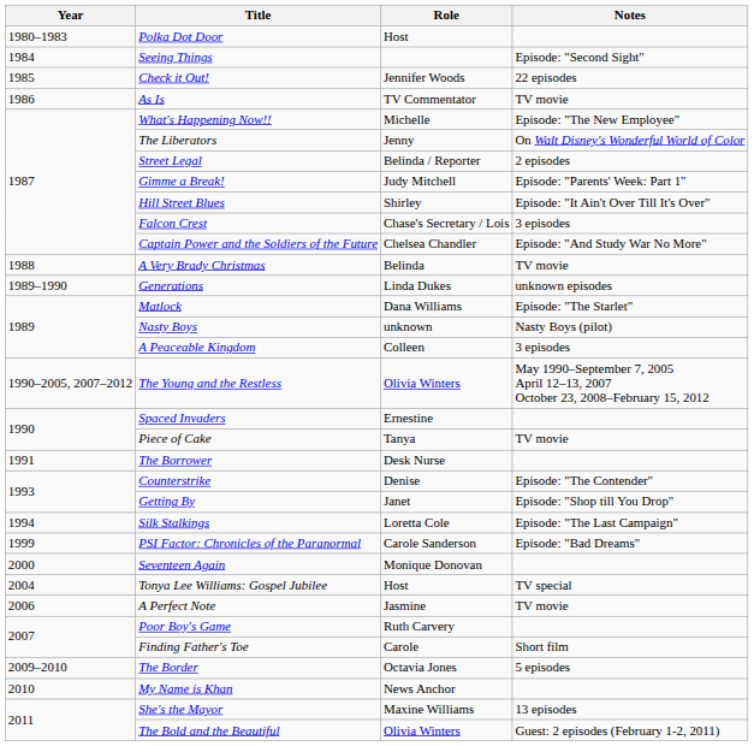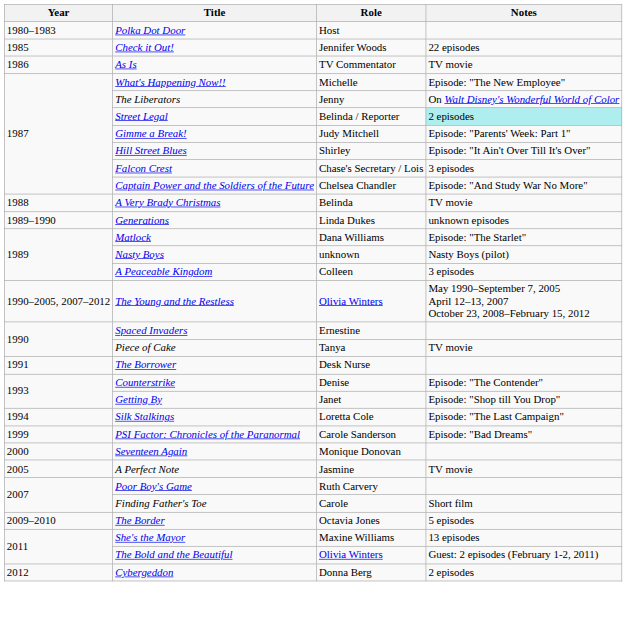 <table class="wikitable sortable">
 <tr>
 <th>Year</th>
 <th>Title</th>
 <th>Role</th>
 <th class="unsortable">Notes</th>
 </tr>
 <tr>
 <td>1980–1983</td>
 <td><em><a href='#'>Polka Dot Door</a></em></td>
 <td>Host</td>
 <td></td>
-</tr>
-<tr>
-<td>1984</td>
-<td><em><a href='#'>Seeing Things</a></em></td>
-<td></td>
-<td>Episode: "Second Sight"</td>
 </tr>
 <tr>
 <td>1985</td>
 <td><em><a href='#'>Check it Out!</a></em></td>
 <td>Jennifer Woods</td>
 <td>22 episodes</td>
 </tr>
 <tr>
 <td>1986</td>
 <td><em><a href='#'>As Is</a></em></td>
 <td>TV Commentator</td>
 <td>TV movie</td>
 </tr>
 <tr>
 <td rowspan="7">1987</td>
 <td><em><a href='#'>What's Happening Now!!</a></em></td>
 <td>Michelle</td>
 <td>Episode: "The New Employee"</td>
 </tr>
 <tr>
 <td data-sort-value="Liberators, The"><em>The Liberators</em></td>
 <td>Jenny</td>
 <td>On <em><a href='#'>Walt Disney's Wonderful World of Color</a></em></td>
 </tr>
 <tr>
 <td><em><a href='#'>Street Legal</a></em></td>
 <td>Belinda / Reporter</td>
-<td>2 episodes</td>
+<td style="background: paleturquoise;">2 episodes</td>
 </tr>
 <tr>
 <td><em><a href='#'>Gimme a Break!</a></em></td>
 <td>Judy Mitchell</td>
 <td>Episode: "Parents' Week: Part 1"</td>
 </tr>
 <tr>
 <td><em><a href='#'>Hill Street Blues</a></em></td>
 <td>Shirley</td>
 <td>Episode: "It Ain't Over Till It's Over"</td>
 </tr>
 <tr>
 <td><em><a href='#'>Falcon Crest</a></em></td>
 <td>Chase's Secretary / Lois</td>
 <td>3 episodes</td>
 </tr>
 <tr>
 <td><em><a href='#'>Captain Power and the Soldiers of the Future</a></em></td>
 <td>Chelsea Chandler</td>
 <td>Episode: "And Study War No More"</td>
 </tr>
 <tr>
 <td>1988</td>
 <td data-sort-value="Very Brady Christmas, A"><em><a href='#'>A Very Brady Christmas</a></em></td>
 <td>Belinda</td>
 <td>TV movie</td>
 </tr>
 <tr>
 <td>1989–1990</td>
 <td><em><a href='#'>Generations</a></em></td>
 <td>Linda Dukes</td>
 <td>unknown episodes</td>
 </tr>
 <tr>
 <td rowspan="3">1989</td>
 <td><em><a href='#'>Matlock</a></em></td>
 <td>Dana Williams</td>
 <td>Episode: "The Starlet"</td>
 </tr>
 <tr>
 <td><em><a href='#'>Nasty Boys</a></em></td>
 <td>unknown</td>
 <td>Nasty Boys (pilot)</td>
 </tr>
 <tr>
 <td data-sort-value="Peaceable Kingdom, A"><em><a href='#'>A Peaceable Kingdom</a></em></td>
 <td>Colleen</td>
 <td>3 episodes</td>
 </tr>
 <tr>
 <td>1990–2005, 2007–2012</td>
 <td data-sort-value="Young and the Restless, The"><em><a href='#'>The Young and the Restless</a></em></td>
 <td><a href='#'>Olivia Winters</a></td>
 <td>May 1990–September 7, 2005<br>April 12–13, 2007<br>October 23, 2008–February 15, 2012</td>
 </tr>
 <tr>
 <td rowspan="2">1990</td>
 <td><em><a href='#'>Spaced Invaders</a></em></td>
 <td>Ernestine</td>
 <td></td>
 </tr>
 <tr>
 <td><em>Piece of Cake</em></td>
 <td>Tanya</td>
 <td>TV movie</td>
 </tr>
 <tr>
 <td>1991</td>
 <td data-sort-value="Borrower, The"><em><a href='#'>The Borrower</a></em></td>
 <td>Desk Nurse</td>
 <td></td>
 </tr>
 <tr>
 <td rowspan="2">1993</td>
 <td><em><a href='#'>Counterstrike</a></em></td>
 <td>Denise</td>
 <td>Episode: "The Contender"</td>
 </tr>
 <tr>
 <td><em><a href='#'>Getting By</a></em></td>
 <td>Janet</td>
 <td>Episode: "Shop till You Drop"</td>
 </tr>
 <tr>
 <td>1994</td>
 <td><em><a href='#'>Silk Stalkings</a></em></td>
 <td>Loretta Cole</td>
 <td>Episode: "The Last Campaign"</td>
 </tr>
 <tr>
 <td>1999</td>
 <td><em><a href='#'>PSI Factor: Chronicles of the Paranormal</a></em></td>
 <td>Carole Sanderson</td>
 <td>Episode: "Bad Dreams"</td>
 </tr>
 <tr>
 <td>2000</td>
 <td><em><a href='#'>Seventeen Again</a></em></td>
 <td>Monique Donovan</td>
 <td></td>
 </tr>
 <tr>
-<td>2004</td>
-<td><em>Tonya Lee Williams: Gospel Jubilee</em></td>
-<td>Host</td>
-<td>TV special</td>
-</tr>
-<tr>
-<td>2006</td>
+<td>2005</td>
 <td data-sort-value="Perfect Note, A"><em>A Perfect Note</em></td>
 <td>Jasmine</td>
 <td>TV movie</td>
 </tr>
 <tr>
 <td rowspan="2">2007</td>
 <td><em><a href='#'>Poor Boy's Game</a></em></td>
 <td>Ruth Carvery</td>
 </tr>
 <tr>
 <td><em>Finding Father's Toe</em></td>
 <td>Carole</td>
 <td>Short film</td>
 </tr>
 <tr>
 <td>2009–2010</td>
 <td data-sort-value="Border, The"><em><a href='#'>The Border</a></em></td>
 <td>Octavia Jones</td>
 <td>5 episodes</td>
 </tr>
 <tr>
-<td>2010</td>
-<td><em><a href='#'>My Name is Khan</a></em></td>
-<td>News Anchor</td>
-<td></td>
-</tr>
-<tr>
 <td rowspan="2">2011</td>
 <td><em><a href='#'>She's the Mayor</a></em></td>
 <td>Maxine Williams</td>
 <td>13 episodes</td>
 </tr>
 <tr>
 <td data-sort-value="Bold and the Beautiful, The"><em><a href='#'>The Bold and the Beautiful</a></em></td>
 <td><a href='#'>Olivia Winters</a></td>
 <td>Guest: 2 episodes (February 1-2, 2011)</td>
 </tr>
+<tr>
+<td>2012</td>
+<td><em><a href='#'>Cybergeddon</a></em></td>
+<td>Donna Berg</td>
+<td>2 episodes</td>
+</tr>
 </table>
